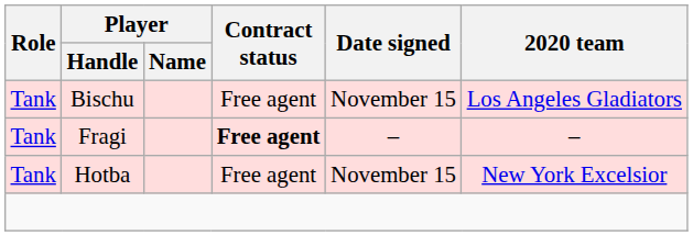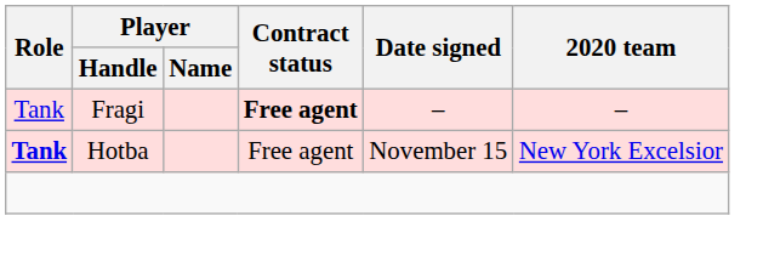 <table class="wikitable sortable floatright" style="font-size: 95%; text-align:center;">
 <tr>
 <th rowspan="2">Role</th>
 <th colspan="2">Player</th>
 <th rowspan="2">Contract<br>status</th>
 <th rowspan="2">Date signed</th>
 <th rowspan="2">2020 team</th>
 </tr>
 <tr>
 <th>Handle</th>
 <th>Name</th>
 </tr>
 <tr style="background:#fdd;">
 <td><a href='#'>Tank</a></td>
-<td>Bischu</td>
-<td></td>
-<td>Free agent</td>
-<td>November 15</td>
-<td><a href='#'>Los Angeles Gladiators</a></td>
-</tr>
-<tr style="background:#fdd;">
-<td><a href='#'>Tank</a></td>
 <td>Fragi</td>
 <td></td>
 <td><strong>Free agent</strong></td>
 <td>–</td>
 <td>–</td>
 </tr>
 <tr style="background:#fdd;">
-<td><a href='#'>Tank</a></td>
+<td><strong><a href='#'>Tank</a></strong></td>
 <td>Hotba</td>
 <td></td>
 <td>Free agent</td>
 <td>November 15</td>
 <td><a href='#'>New York Excelsior</a></td>
 </tr>
 <tr class="sortbottom">
 <td colspan="6"><br></td>
 </tr>
 </table>
